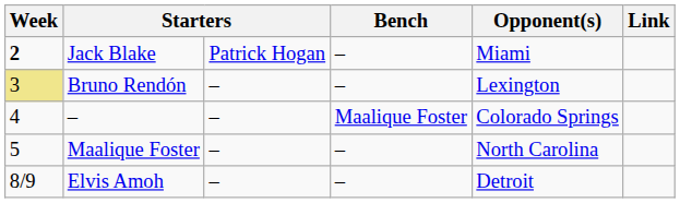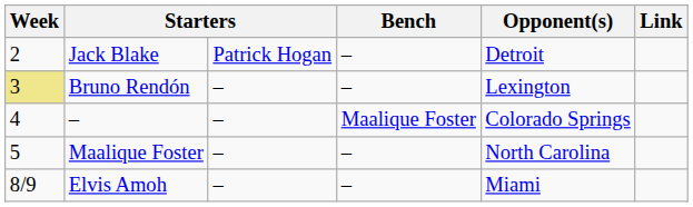 <table class="wikitable">
 <tr>
 <th>Week</th>
 <th colspan="2">Starters</th>
 <th>Bench</th>
 <th>Opponent(s)</th>
 <th>Link</th>
 </tr>
 <tr>
-<td><strong>2</strong></td>
+<td>2</td>
 <td> <a href='#'>Jack Blake</a></td>
 <td> <a href='#'>Patrick Hogan</a></td>
 <td>–</td>
-<td><a href='#'>Miami</a></td>
+<td><a href='#'>Detroit</a></td>
 <td></td>
 </tr>
 <tr>
 <td style="background: khaki;">3</td>
 <td> <a href='#'>Bruno Rendón</a></td>
 <td>–</td>
 <td>–</td>
 <td><a href='#'>Lexington</a></td>
 <td></td>
 </tr>
 <tr>
 <td>4</td>
 <td>–</td>
 <td>–</td>
 <td> <a href='#'>Maalique Foster</a></td>
 <td><a href='#'>Colorado Springs</a></td>
 <td></td>
 </tr>
 <tr>
 <td>5</td>
 <td> <a href='#'>Maalique Foster</a></td>
 <td>–</td>
 <td>–</td>
 <td><a href='#'>North Carolina</a></td>
 <td></td>
 </tr>
 <tr>
 <td>8/9</td>
 <td> <a href='#'>Elvis Amoh</a></td>
 <td>–</td>
 <td>–</td>
-<td><a href='#'>Detroit</a></td>
+<td><a href='#'>Miami</a></td>
 <td></td>
 </tr>
 </table>
